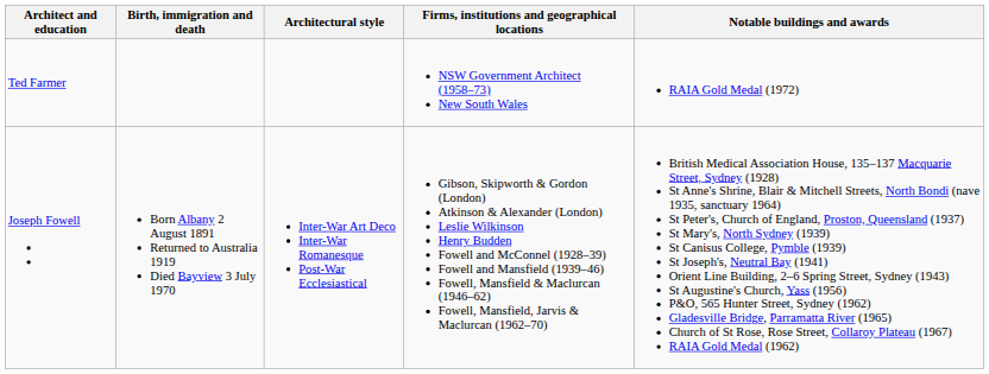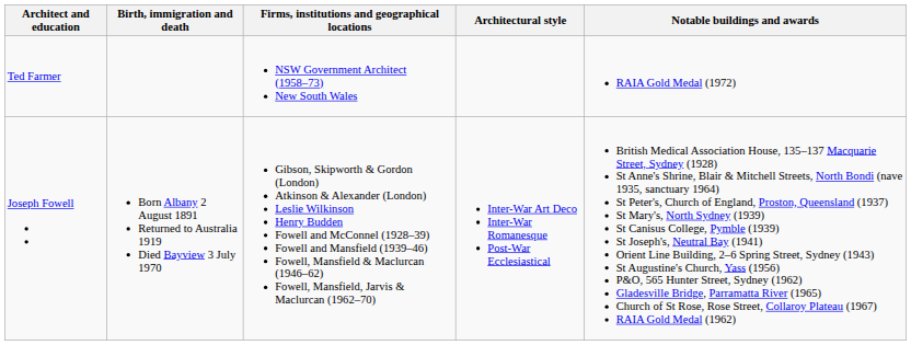 <table class="wikitable">
 <tr style="background:#efefef;">
 <th>Architect and education</th>
 <th>Birth, immigration and death</th>
+<th>Firms, institutions and geographical locations</th>
 <th>Architectural style</th>
-<th>Firms, institutions and geographical locations</th>
 <th>Notable buildings and awards</th>
 </tr>
 <tr>
 <td><a href='#'>Ted Farmer</a></td>
 <td></td>
+<td><br><ul><li><a href='#'>NSW Government Architect<br>(1958–73)</a></li><li><a href='#'>New South Wales</a></li></ul></td>
 <td></td>
-<td><br><ul><li><a href='#'>NSW Government Architect<br>(1958–73)</a></li><li><a href='#'>New South Wales</a></li></ul></td>
 <td><br><ul><li><a href='#'>RAIA Gold Medal</a> (1972)</li></ul></td>
 </tr>
 <tr>
 <td><a href='#'>Joseph Fowell</a><br><ul><li></li><li></li></ul></td>
 <td><br><ul><li>Born <a href='#'>Albany</a> 2 August 1891</li><li>Returned to Australia 1919</li><li>Died <a href='#'>Bayview</a> 3 July 1970</li></ul></td>
+<td><br><ul><li>Gibson, Skipworth & Gordon (London)</li><li>Atkinson & Alexander (London)</li><li><a href='#'>Leslie Wilkinson</a></li><li><a href='#'>Henry Budden</a></li><li>Fowell and McConnel (1928–39)</li><li>Fowell and Mansfield (1939–46)</li><li>Fowell, Mansfield & Maclurcan (1946–62)</li><li>Fowell, Mansfield, Jarvis & Maclurcan (1962–70)</li></ul></td>
 <td><br><ul><li><a href='#'>Inter-War Art Deco</a></li><li><a href='#'>Inter-War Romanesque</a></li><li><a href='#'>Post-War Ecclesiastical</a></li></ul></td>
-<td><br><ul><li>Gibson, Skipworth & Gordon (London)</li><li>Atkinson & Alexander (London)</li><li><a href='#'>Leslie Wilkinson</a></li><li><a href='#'>Henry Budden</a></li><li>Fowell and McConnel (1928–39)</li><li>Fowell and Mansfield (1939–46)</li><li>Fowell, Mansfield & Maclurcan (1946–62)</li><li>Fowell, Mansfield, Jarvis & Maclurcan (1962–70)</li></ul></td>
 <td><br><ul><li>British Medical Association House, 135–137 <a href='#'>Macquarie Street, Sydney</a> (1928)</li><li>St Anne's Shrine, Blair & Mitchell Streets, <a href='#'>North Bondi</a> (nave 1935, sanctuary 1964)</li><li>St Peter's, Church of England, <a href='#'>Proston, Queensland</a> (1937)</li><li>St Mary's, <a href='#'>North Sydney</a> (1939)</li><li>St Canisus College, <a href='#'>Pymble</a> (1939)</li><li>St Joseph's, <a href='#'>Neutral Bay</a> (1941)</li><li>Orient Line Building, 2–6 Spring Street, Sydney (1943)</li><li>St Augustine's Church, <a href='#'>Yass</a> (1956)</li><li>P&O, 565 Hunter Street, Sydney (1962)</li><li><a href='#'>Gladesville Bridge</a>, <a href='#'>Parramatta River</a> (1965)</li><li>Church of St Rose, Rose Street, <a href='#'>Collaroy Plateau</a> (1967)</li><li><a href='#'>RAIA Gold Medal</a> (1962)</li></ul></td>
 </tr>
 </table>
